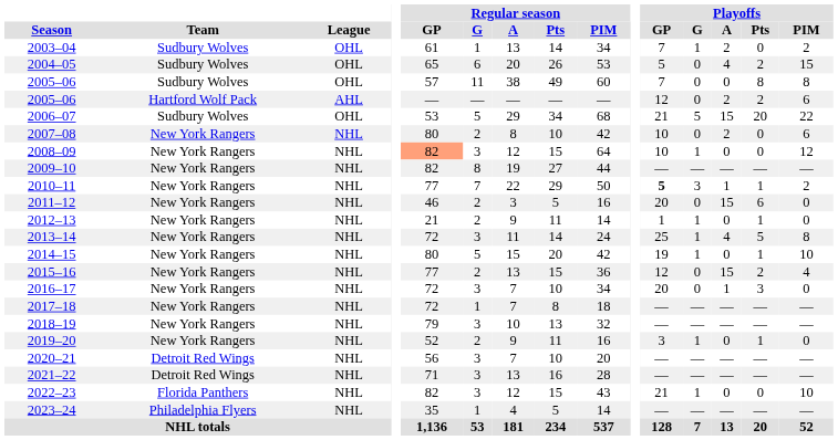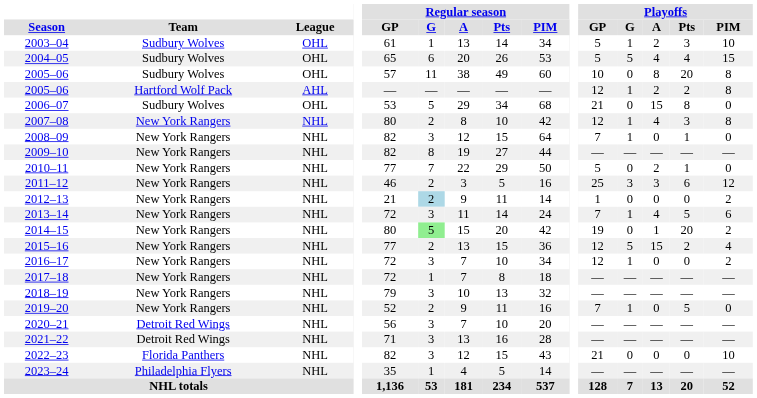 <table border="0" cellpadding="1" cellspacing="0" style="text-align:center; width:60em;">
 <tr bgcolor="#e0e0e0">
 <th colspan="3" bgcolor="#ffffff"> </th>
 <th rowspan="99" bgcolor="#ffffff"> </th>
 <th colspan="5"><a href='#'>Regular season</a></th>
 <th rowspan="99" bgcolor="#ffffff"> </th>
 <th colspan="5"><a href='#'>Playoffs</a></th>
 </tr>
 <tr bgcolor="#e0e0e0">
 <th><a href='#'>Season</a></th>
 <th>Team</th>
 <th>League</th>
 <th>GP</th>
 <th><a href='#'>G</a></th>
 <th><a href='#'>A</a></th>
 <th><a href='#'>Pts</a></th>
 <th><a href='#'>PIM</a></th>
 <th>GP</th>
 <th>G</th>
 <th>A</th>
 <th>Pts</th>
 <th>PIM</th>
 </tr>
 <tr>
 <td><a href='#'>2003–04</a></td>
 <td><a href='#'>Sudbury Wolves</a></td>
 <td><a href='#'>OHL</a></td>
 <td>61</td>
 <td>1</td>
 <td>13</td>
 <td>14</td>
 <td>34</td>
-<td>7</td>
+<td>5</td>
 <td>1</td>
 <td>2</td>
-<td>0</td>
-<td>2</td>
+<td>3</td>
+<td>10</td>
 </tr>
 <tr bgcolor="#f0f0f0">
 <td><a href='#'>2004–05</a></td>
 <td>Sudbury Wolves</td>
 <td>OHL</td>
 <td>65</td>
 <td>6</td>
 <td>20</td>
 <td>26</td>
 <td>53</td>
 <td>5</td>
-<td>0</td>
+<td>5</td>
 <td>4</td>
-<td>2</td>
+<td>4</td>
 <td>15</td>
 </tr>
 <tr>
 <td><a href='#'>2005–06</a></td>
 <td>Sudbury Wolves</td>
 <td>OHL</td>
 <td>57</td>
 <td>11</td>
 <td>38</td>
 <td>49</td>
 <td>60</td>
-<td>7</td>
-<td>0</td>
+<td>10</td>
 <td>0</td>
 <td>8</td>
+<td>20</td>
 <td>8</td>
 </tr>
 <tr bgcolor="#f0f0f0">
 <td><a href='#'>2005–06</a></td>
 <td><a href='#'>Hartford Wolf Pack</a></td>
 <td><a href='#'>AHL</a></td>
 <td>—</td>
 <td>—</td>
 <td>—</td>
 <td>—</td>
 <td>—</td>
 <td>12</td>
-<td>0</td>
+<td>1</td>
 <td>2</td>
 <td>2</td>
-<td>6</td>
+<td>8</td>
 </tr>
 <tr>
 <td><a href='#'>2006–07</a></td>
 <td>Sudbury Wolves</td>
 <td>OHL</td>
 <td>53</td>
 <td>5</td>
 <td>29</td>
 <td>34</td>
 <td>68</td>
 <td>21</td>
-<td>5</td>
+<td>0</td>
 <td>15</td>
-<td>20</td>
-<td>22</td>
+<td>8</td>
+<td>0</td>
 </tr>
 <tr bgcolor="#f0f0f0">
 <td><a href='#'>2007–08</a></td>
 <td><a href='#'>New York Rangers</a></td>
 <td><a href='#'>NHL</a></td>
 <td>80</td>
 <td>2</td>
 <td>8</td>
 <td>10</td>
 <td>42</td>
-<td>10</td>
-<td>0</td>
-<td>2</td>
-<td>0</td>
-<td>6</td>
+<td>12</td>
+<td>1</td>
+<td>4</td>
+<td>3</td>
+<td>8</td>
 </tr>
 <tr>
 <td><a href='#'>2008–09</a></td>
 <td>New York Rangers</td>
 <td>NHL</td>
-<td style="background: lightsalmon;">82</td>
+<td>82</td>
 <td>3</td>
 <td>12</td>
 <td>15</td>
 <td>64</td>
-<td>10</td>
+<td>7</td>
 <td>1</td>
 <td>0</td>
+<td>1</td>
 <td>0</td>
-<td>12</td>
 </tr>
 <tr bgcolor="#f0f0f0">
 <td><a href='#'>2009–10</a></td>
 <td>New York Rangers</td>
 <td>NHL</td>
 <td>82</td>
 <td>8</td>
 <td>19</td>
 <td>27</td>
 <td>44</td>
 <td>—</td>
 <td>—</td>
 <td>—</td>
 <td>—</td>
 <td>—</td>
 </tr>
 <tr>
 <td><a href='#'>2010–11</a></td>
 <td>New York Rangers</td>
 <td>NHL</td>
 <td>77</td>
 <td>7</td>
 <td>22</td>
 <td>29</td>
 <td>50</td>
-<td><strong>5</strong></td>
-<td>3</td>
+<td>5</td>
+<td>0</td>
+<td>2</td>
 <td>1</td>
-<td>1</td>
-<td>2</td>
+<td>0</td>
 </tr>
 <tr bgcolor="#f0f0f0">
 <td><a href='#'>2011–12</a></td>
 <td>New York Rangers</td>
 <td>NHL</td>
 <td>46</td>
 <td>2</td>
 <td>3</td>
 <td>5</td>
 <td>16</td>
-<td>20</td>
-<td>0</td>
-<td>15</td>
+<td>25</td>
+<td>3</td>
+<td>3</td>
 <td>6</td>
-<td>0</td>
+<td>12</td>
 </tr>
 <tr>
 <td><a href='#'>2012–13</a></td>
 <td>New York Rangers</td>
 <td>NHL</td>
 <td>21</td>
-<td>2</td>
+<td style="background: lightblue;">2</td>
 <td>9</td>
 <td>11</td>
 <td>14</td>
 <td>1</td>
-<td>1</td>
 <td>0</td>
-<td>1</td>
 <td>0</td>
+<td>0</td>
+<td>2</td>
 </tr>
 <tr bgcolor="#f0f0f0">
 <td><a href='#'>2013–14</a></td>
 <td>New York Rangers</td>
 <td>NHL</td>
 <td>72</td>
 <td>3</td>
 <td>11</td>
 <td>14</td>
 <td>24</td>
-<td>25</td>
+<td>7</td>
 <td>1</td>
 <td>4</td>
 <td>5</td>
-<td>8</td>
+<td>6</td>
 </tr>
 <tr>
 <td><a href='#'>2014–15</a></td>
 <td>New York Rangers</td>
 <td>NHL</td>
 <td>80</td>
-<td>5</td>
+<td style="background: lightgreen;">5</td>
 <td>15</td>
 <td>20</td>
 <td>42</td>
 <td>19</td>
-<td>1</td>
 <td>0</td>
 <td>1</td>
-<td>10</td>
+<td>20</td>
+<td>2</td>
 </tr>
 <tr bgcolor="#f0f0f0">
 <td><a href='#'>2015–16</a></td>
 <td>New York Rangers</td>
 <td>NHL</td>
 <td>77</td>
 <td>2</td>
 <td>13</td>
 <td>15</td>
 <td>36</td>
 <td>12</td>
-<td>0</td>
+<td>5</td>
 <td>15</td>
 <td>2</td>
 <td>4</td>
 </tr>
 <tr>
 <td><a href='#'>2016–17</a></td>
 <td>New York Rangers</td>
 <td>NHL</td>
 <td>72</td>
 <td>3</td>
 <td>7</td>
 <td>10</td>
 <td>34</td>
-<td>20</td>
+<td>12</td>
+<td>1</td>
 <td>0</td>
-<td>1</td>
-<td>3</td>
 <td>0</td>
+<td>2</td>
 </tr>
 <tr bgcolor="#f0f0f0">
 <td><a href='#'>2017–18</a></td>
 <td>New York Rangers</td>
 <td>NHL</td>
 <td>72</td>
 <td>1</td>
 <td>7</td>
 <td>8</td>
 <td>18</td>
 <td>—</td>
 <td>—</td>
 <td>—</td>
 <td>—</td>
 <td>—</td>
 </tr>
 <tr>
 <td><a href='#'>2018–19</a></td>
 <td>New York Rangers</td>
 <td>NHL</td>
 <td>79</td>
 <td>3</td>
 <td>10</td>
 <td>13</td>
 <td>32</td>
 <td>—</td>
 <td>—</td>
 <td>—</td>
 <td>—</td>
 <td>—</td>
 </tr>
 <tr bgcolor="#f0f0f0">
 <td><a href='#'>2019–20</a></td>
 <td>New York Rangers</td>
 <td>NHL</td>
 <td>52</td>
 <td>2</td>
 <td>9</td>
 <td>11</td>
 <td>16</td>
-<td>3</td>
+<td>7</td>
 <td>1</td>
 <td>0</td>
-<td>1</td>
+<td>5</td>
 <td>0</td>
 </tr>
 <tr>
 <td><a href='#'>2020–21</a></td>
 <td><a href='#'>Detroit Red Wings</a></td>
 <td>NHL</td>
 <td>56</td>
 <td>3</td>
 <td>7</td>
 <td>10</td>
 <td>20</td>
 <td>—</td>
 <td>—</td>
 <td>—</td>
 <td>—</td>
 <td>—</td>
 </tr>
 <tr bgcolor="#f0f0f0">
 <td><a href='#'>2021–22</a></td>
 <td>Detroit Red Wings</td>
 <td>NHL</td>
 <td>71</td>
 <td>3</td>
 <td>13</td>
 <td>16</td>
 <td>28</td>
 <td>—</td>
 <td>—</td>
 <td>—</td>
 <td>—</td>
 <td>—</td>
 </tr>
 <tr>
 <td><a href='#'>2022–23</a></td>
 <td><a href='#'>Florida Panthers</a></td>
 <td>NHL</td>
 <td>82</td>
 <td>3</td>
 <td>12</td>
 <td>15</td>
 <td>43</td>
 <td>21</td>
-<td>1</td>
+<td>0</td>
 <td>0</td>
 <td>0</td>
 <td>10</td>
 </tr>
 <tr bgcolor="#f0f0f0">
 <td><a href='#'>2023–24</a></td>
 <td><a href='#'>Philadelphia Flyers</a></td>
 <td>NHL</td>
 <td>35</td>
 <td>1</td>
 <td>4</td>
 <td>5</td>
 <td>14</td>
 <td>—</td>
 <td>—</td>
 <td>—</td>
 <td>—</td>
 <td>—<br></td>
 </tr>
 <tr bgcolor="#e0e0e0">
 <th colspan="3">NHL totals</th>
 <th>1,136</th>
 <th>53</th>
 <th>181</th>
 <th>234</th>
 <th>537</th>
 <th>128</th>
 <th>7</th>
 <th>13</th>
 <th>20</th>
 <th>52</th>
 </tr>
 </table>
